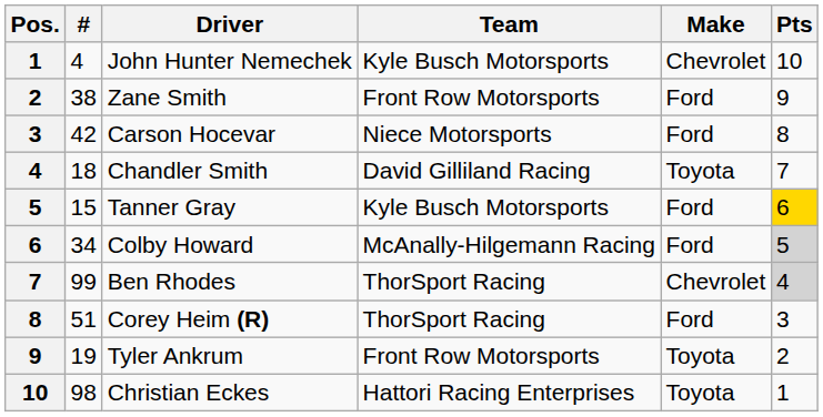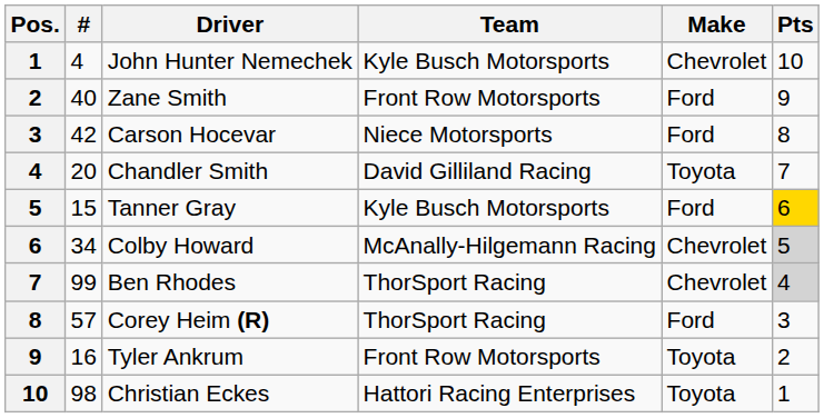 <table class="wikitable" style="font-size:95%">
 <tr>
 <th>Pos.</th>
 <th>#</th>
 <th>Driver</th>
 <th>Team</th>
 <th>Make</th>
 <th>Pts</th>
 </tr>
 <tr>
 <th>1</th>
 <td>4</td>
 <td>John Hunter Nemechek</td>
 <td>Kyle Busch Motorsports</td>
 <td>Chevrolet</td>
 <td>10</td>
 </tr>
 <tr>
 <th>2</th>
-<td>38</td>
+<td>40</td>
 <td>Zane Smith</td>
 <td>Front Row Motorsports</td>
 <td>Ford</td>
 <td>9</td>
 </tr>
 <tr>
 <th>3</th>
 <td>42</td>
 <td>Carson Hocevar</td>
 <td>Niece Motorsports</td>
 <td>Ford</td>
 <td>8</td>
 </tr>
 <tr>
 <th>4</th>
-<td>18</td>
+<td>20</td>
 <td>Chandler Smith</td>
 <td>David Gilliland Racing</td>
 <td>Toyota</td>
 <td>7</td>
 </tr>
 <tr>
 <th>5</th>
 <td>15</td>
 <td>Tanner Gray</td>
 <td>Kyle Busch Motorsports</td>
 <td>Ford</td>
 <td style="background: gold;">6</td>
 </tr>
 <tr>
 <th>6</th>
 <td>34</td>
 <td>Colby Howard</td>
 <td>McAnally-Hilgemann Racing</td>
-<td>Ford</td>
+<td>Chevrolet</td>
 <td style="background: lightgrey;">5</td>
 </tr>
 <tr>
 <th>7</th>
 <td>99</td>
 <td>Ben Rhodes</td>
 <td>ThorSport Racing</td>
 <td>Chevrolet</td>
 <td style="background: lightgrey;">4</td>
 </tr>
 <tr>
 <th>8</th>
-<td>51</td>
+<td>57</td>
 <td>Corey Heim <strong>(R)</strong></td>
 <td>ThorSport Racing</td>
 <td>Ford</td>
 <td>3</td>
 </tr>
 <tr>
 <th>9</th>
-<td>19</td>
+<td>16</td>
 <td>Tyler Ankrum</td>
 <td>Front Row Motorsports</td>
 <td>Toyota</td>
 <td>2</td>
 </tr>
 <tr>
 <th>10</th>
 <td>98</td>
 <td>Christian Eckes</td>
 <td>Hattori Racing Enterprises</td>
 <td>Toyota</td>
 <td>1</td>
 </tr>
 </table>
